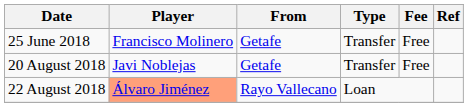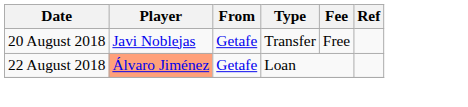 <table class="wikitable">
 <tr>
 <th>Date</th>
 <th>Player</th>
 <th>From</th>
 <th>Type</th>
 <th>Fee</th>
 <th>Ref</th>
-</tr>
-<tr>
-<td>25 June 2018</td>
-<td> <a href='#'>Francisco Molinero</a></td>
-<td> <a href='#'>Getafe</a></td>
-<td>Transfer</td>
-<td>Free</td>
-<td></td>
 </tr>
 <tr>
 <td>20 August 2018</td>
 <td> <a href='#'>Javi Noblejas</a></td>
 <td> <a href='#'>Getafe</a></td>
 <td>Transfer</td>
 <td>Free</td>
 <td></td>
 </tr>
 <tr>
 <td>22 August 2018</td>
 <td style="background: lightsalmon;"> <a href='#'>Álvaro Jiménez</a></td>
-<td> <a href='#'>Rayo Vallecano</a></td>
+<td> <a href='#'>Getafe</a></td>
 <td colspan=2>Loan</td>
 <td></td>
 </tr>
 <tr>
 </tr>
 </table>
